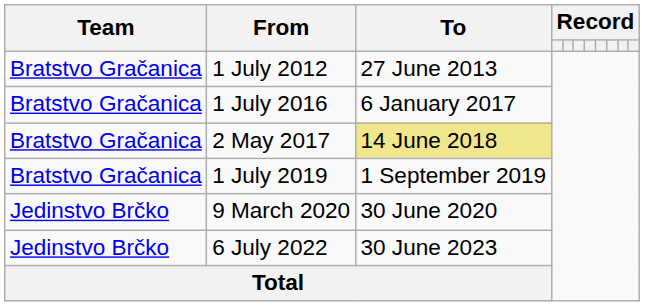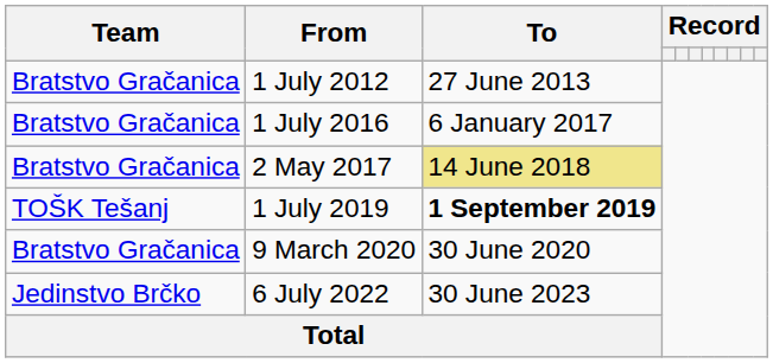 <table class="wikitable" tyle="text-align: center">
 <tr>
 <th rowspan="2">Team</th>
 <th rowspan="2">From</th>
 <th rowspan="2">To</th>
 <th colspan="8">Record</th>
 </tr>
 <tr>
 <th></th>
 <th></th>
 <th></th>
 <th></th>
 <th></th>
 <th></th>
 <th></th>
 <th></th>
 </tr>
 <tr>
 <td align="left"><a href='#'>Bratstvo Gračanica</a></td>
 <td align="left">1 July 2012</td>
 <td align="left">27 June 2013<br></td>
 </tr>
 <tr>
 <td align=left><a href='#'>Bratstvo Gračanica</a></td>
 <td align=left>1 July 2016</td>
 <td align=left>6 January 2017<br></td>
 </tr>
 <tr>
 <td align=left><a href='#'>Bratstvo Gračanica</a></td>
 <td align=left>2 May 2017</td>
 <td align=left style="background: khaki;">14 June 2018<br></td>
 </tr>
 <tr>
-<td align="left"><a href='#'>Bratstvo Gračanica</a></td>
+<td align=left><a href='#'>TOŠK Tešanj</a></td>
 <td align=left>1 July 2019</td>
-<td align=left>1 September 2019<br></td>
+<td align=left><strong>1 September 2019<br></strong></td>
 </tr>
 <tr>
-<td align=left><a href='#'>Jedinstvo Brčko</a></td>
+<td align=left><a href='#'>Bratstvo Gračanica</a></td>
 <td align=left>9 March 2020</td>
 <td align=left>30 June 2020<br></td>
 </tr>
 <tr>
 <td align=left><a href='#'>Jedinstvo Brčko</a></td>
 <td align="left">6 July 2022</td>
 <td align="left">30 June 2023<br></td>
 </tr>
 <tr>
 <th colspan="3">Total<br></th>
 </tr>
 </table>
